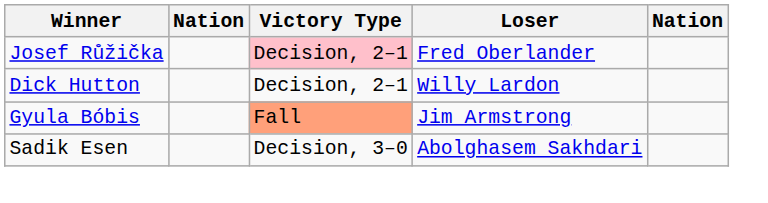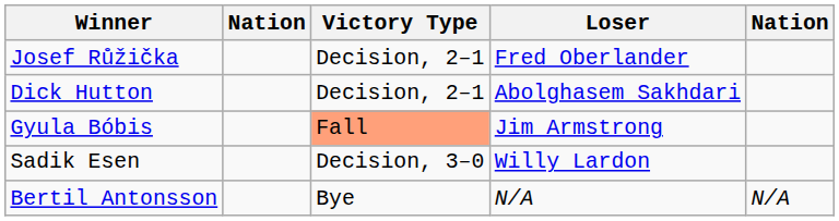 <table class="wikitable sortable" style="text-align:left;">
 <tr>
 <th>Winner</th>
 <th>Nation</th>
 <th>Victory Type</th>
 <th>Loser</th>
 <th>Nation</th>
 </tr>
 <tr>
 <td><a href='#'>Josef Růžička</a></td>
 <td></td>
-<td style="background: pink;">Decision, 2–1</td>
+<td>Decision, 2–1</td>
 <td><a href='#'>Fred Oberlander</a></td>
 <td></td>
 </tr>
 <tr>
 <td><a href='#'>Dick Hutton</a></td>
 <td></td>
 <td>Decision, 2–1</td>
-<td><a href='#'>Willy Lardon</a></td>
+<td><a href='#'>Abolghasem Sakhdari</a></td>
 <td></td>
 </tr>
 <tr>
 <td><a href='#'>Gyula Bóbis</a></td>
 <td></td>
 <td style="background: lightsalmon;">Fall</td>
 <td><a href='#'>Jim Armstrong</a></td>
 <td></td>
 </tr>
 <tr>
 <td>Sadik Esen</td>
 <td></td>
 <td>Decision, 3–0</td>
-<td><a href='#'>Abolghasem Sakhdari</a></td>
+<td><a href='#'>Willy Lardon</a></td>
 <td></td>
 </tr>
+<tr>
+<td><a href='#'>Bertil Antonsson</a></td>
+<td></td>
+<td>Bye</td>
+<td><em>N/A</em></td>
+<td><em>N/A</em></td>
+</tr>
 </table>
